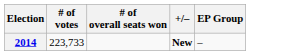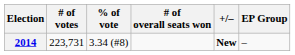 <table class="wikitable">
 <tr>
 <th>Election</th>
 <th># of<br>votes</th>
+<th>% of<br>vote</th>
 <th># of<br>overall seats won</th>
 <th>+/–</th>
 <th>EP Group</th>
 </tr>
 <tr>
 <th><a href='#'>2014</a></th>
-<td>223,733</td>
+<td>223,731</td>
+<td>3.34 (#8)</td>
 <td></td>
 <td><strong>New</strong></td>
 <td>–</td>
 </tr>
 </table>
